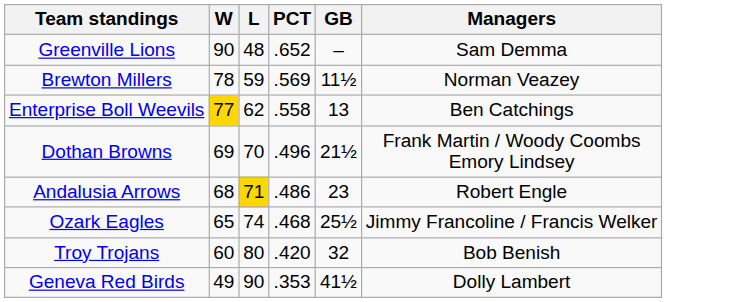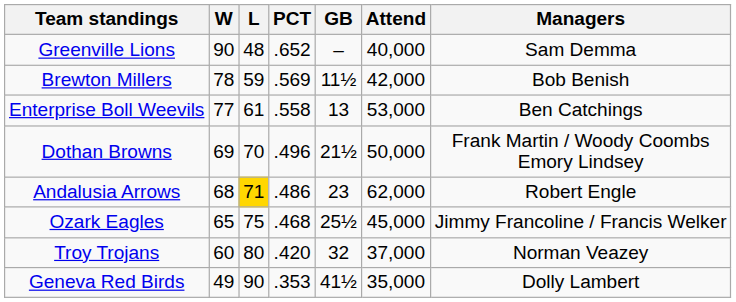 <table class="wikitable">
 <tr>
 <th>Team standings</th>
 <th>W</th>
 <th>L</th>
 <th>PCT</th>
 <th>GB</th>
+<th>Attend</th>
 <th>Managers</th>
 </tr>
 <tr align=center>
 <td><a href='#'>Greenville Lions</a></td>
 <td>90</td>
 <td>48</td>
 <td>.652</td>
 <td>–</td>
+<td>40,000</td>
 <td>Sam Demma</td>
 </tr>
 <tr align=center>
 <td><a href='#'>Brewton Millers</a></td>
 <td>78</td>
 <td>59</td>
 <td>.569</td>
 <td>11½</td>
-<td>Norman Veazey</td>
+<td>42,000</td>
+<td>Bob Benish</td>
 </tr>
 <tr align=center>
 <td><a href='#'>Enterprise Boll Weevils</a></td>
-<td style="background: gold;">77</td>
-<td>62</td>
+<td>77</td>
+<td>61</td>
 <td>.558</td>
 <td>13</td>
+<td>53,000</td>
 <td>Ben Catchings</td>
 </tr>
 <tr align=center>
 <td><a href='#'>Dothan Browns</a></td>
 <td>69</td>
 <td>70</td>
 <td>.496</td>
 <td>21½</td>
+<td>50,000</td>
 <td>Frank Martin / Woody Coombs <br> Emory Lindsey</td>
 </tr>
 <tr align=center>
 <td><a href='#'>Andalusia Arrows</a></td>
 <td>68</td>
 <td style="background: gold;">71</td>
 <td>.486</td>
 <td>23</td>
+<td>62,000</td>
 <td>Robert Engle</td>
 </tr>
 <tr align=center>
 <td><a href='#'>Ozark Eagles</a></td>
 <td>65</td>
-<td>74</td>
+<td>75</td>
 <td>.468</td>
 <td>25½</td>
+<td>45,000</td>
 <td>Jimmy Francoline / Francis Welker</td>
 </tr>
 <tr align=center>
 <td><a href='#'>Troy Trojans</a></td>
 <td>60</td>
 <td>80</td>
 <td>.420</td>
 <td>32</td>
-<td>Bob Benish</td>
+<td>37,000</td>
+<td>Norman Veazey</td>
 </tr>
 <tr align=center>
 <td><a href='#'>Geneva Red Birds</a></td>
 <td>49</td>
 <td>90</td>
 <td>.353</td>
 <td>41½</td>
+<td>35,000</td>
 <td>Dolly Lambert</td>
 </tr>
 </table>
